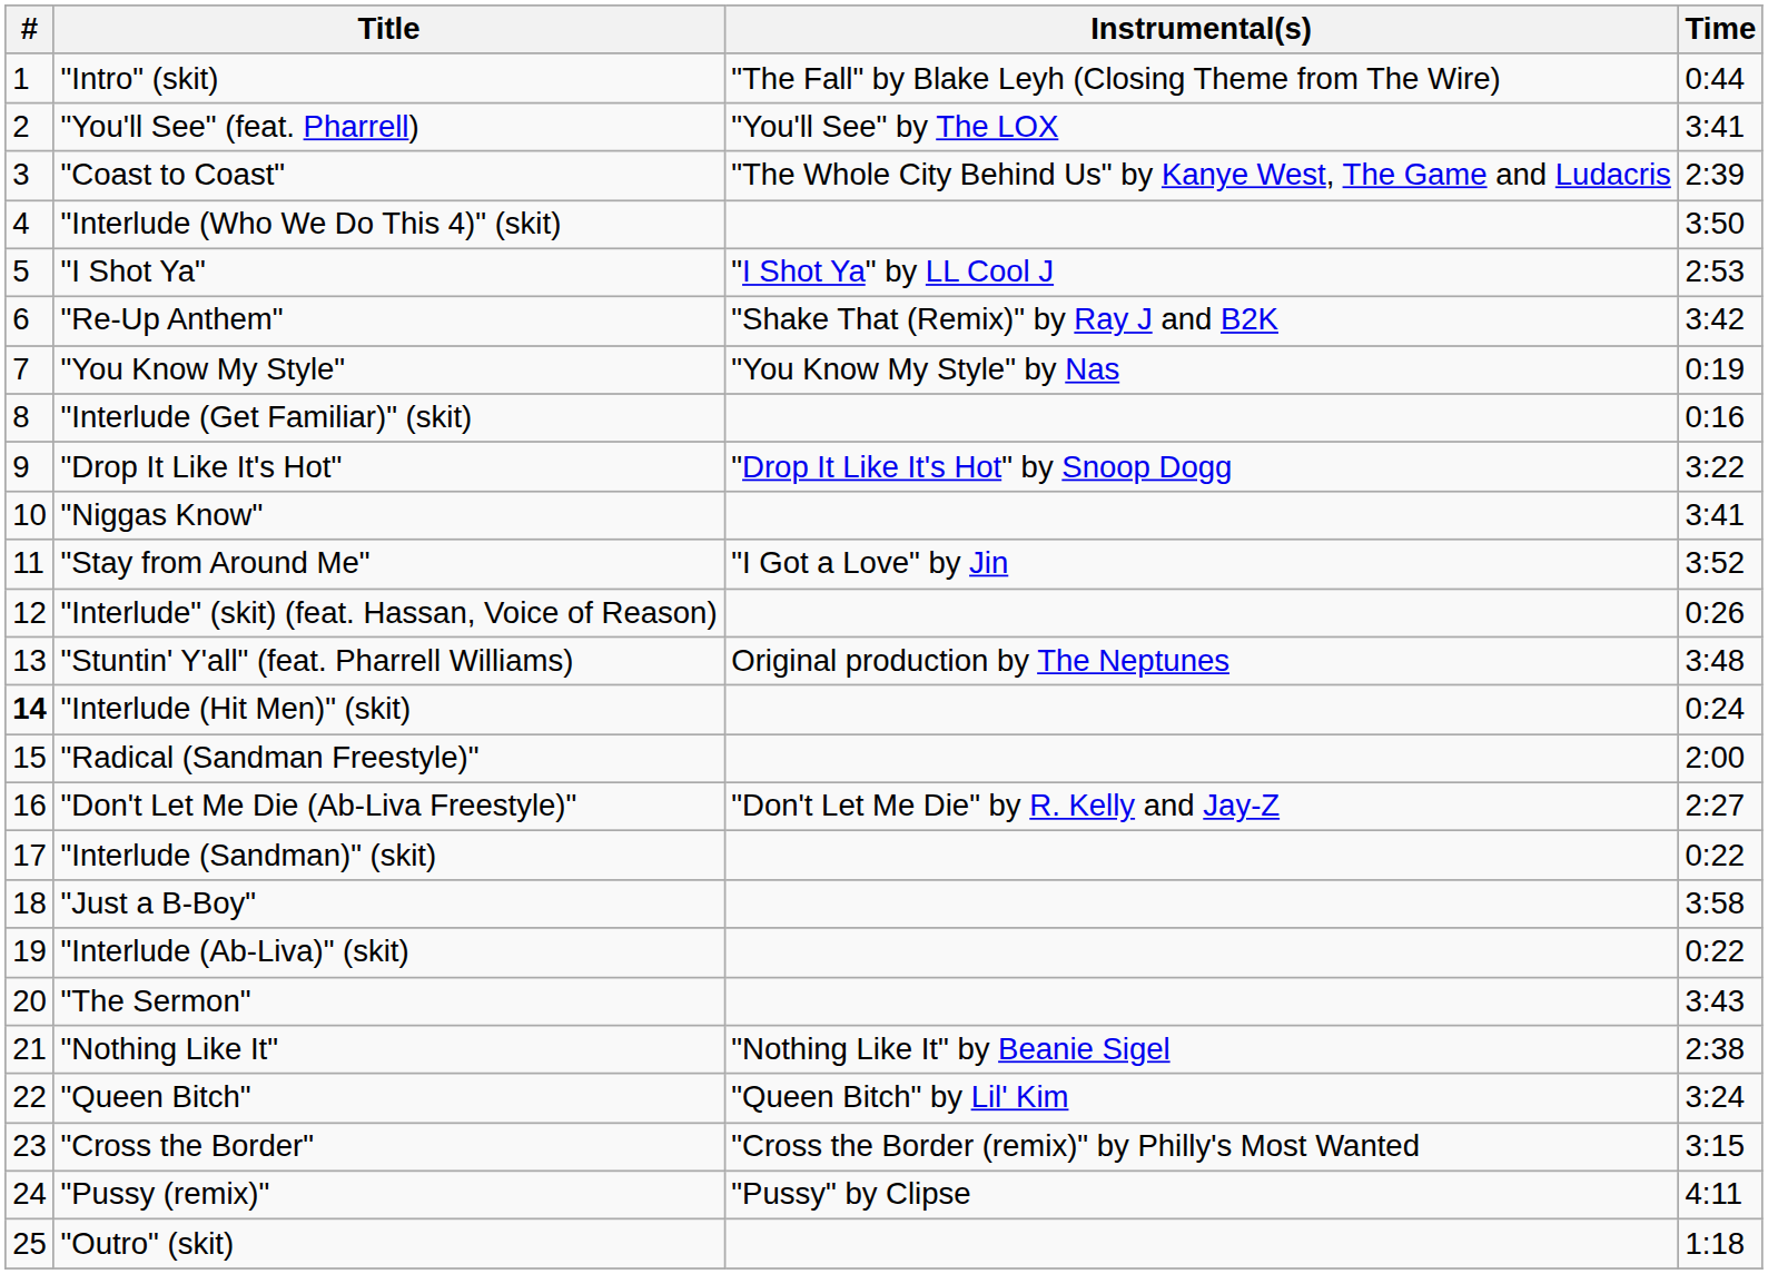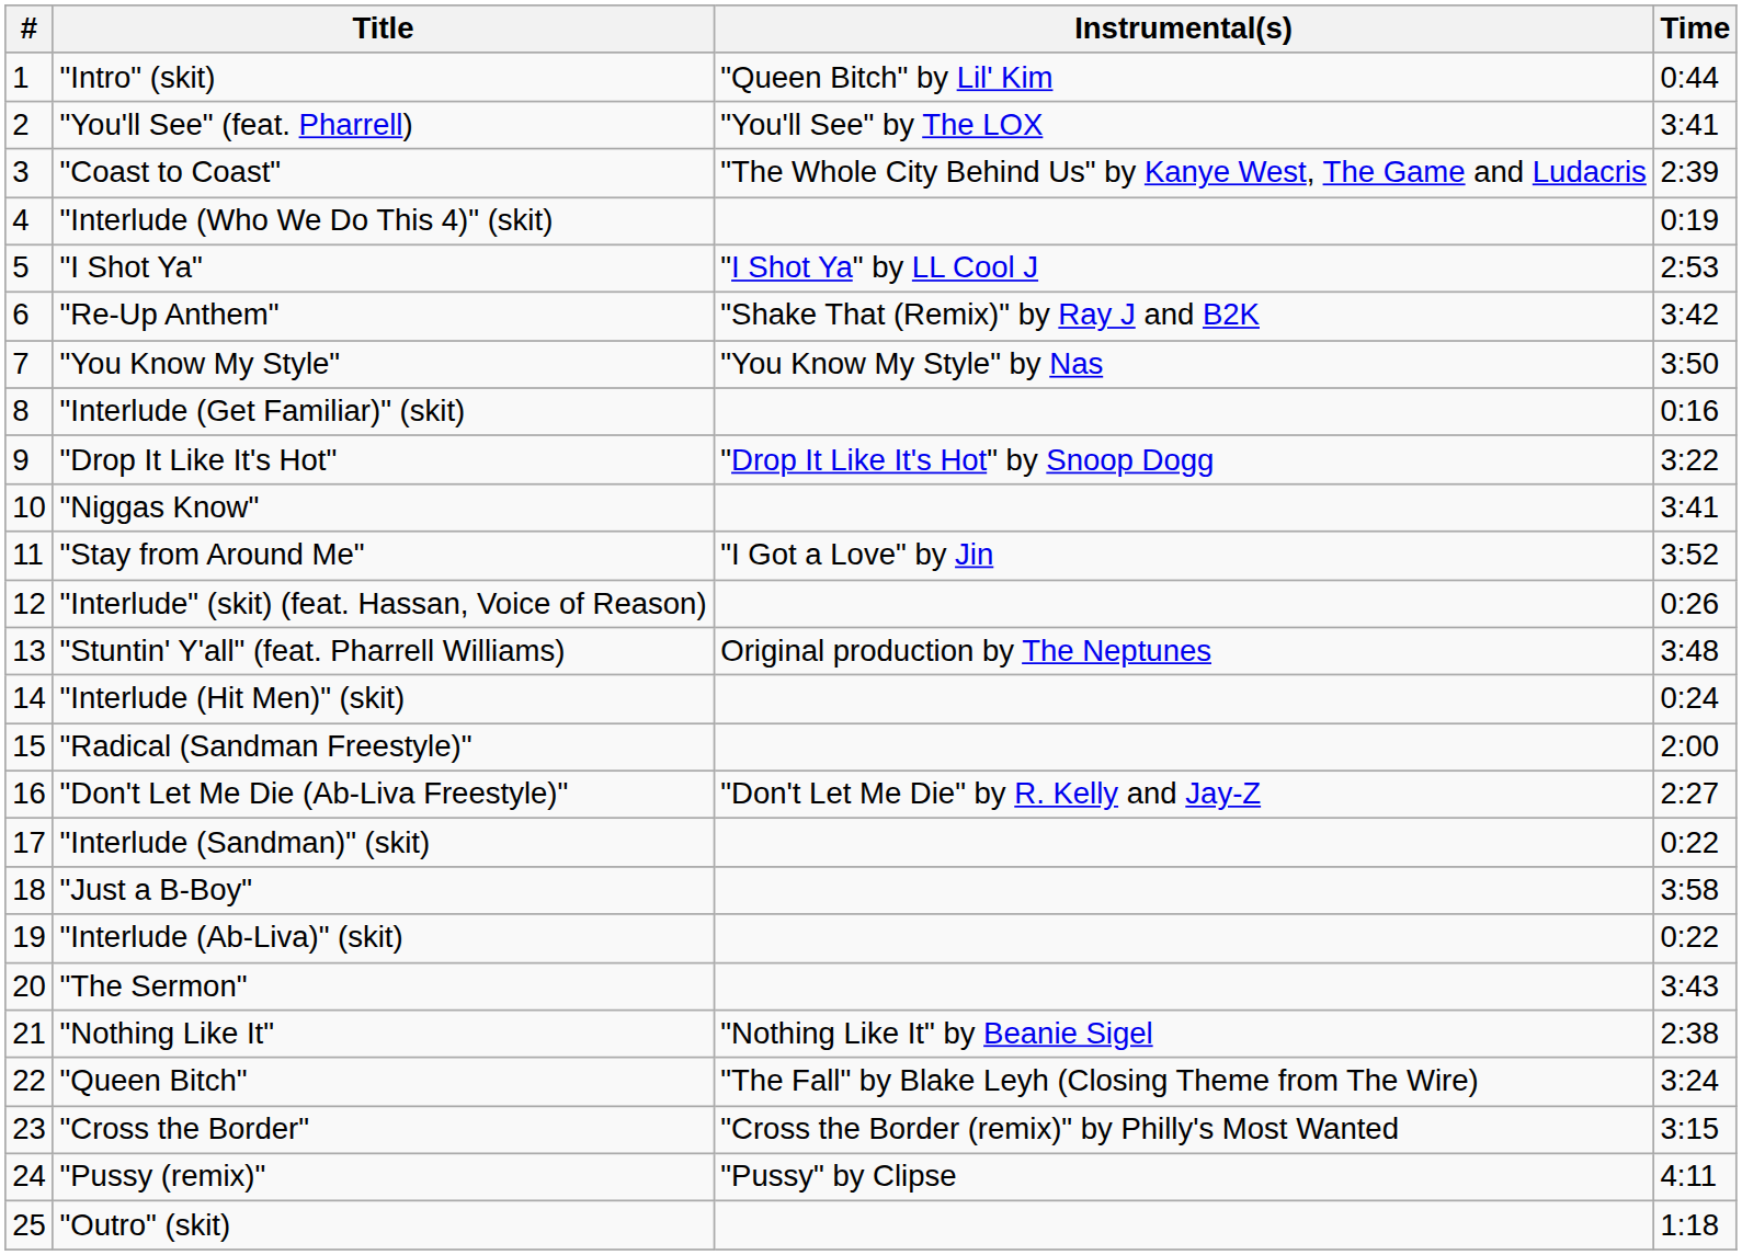 <table class="wikitable">
 <tr>
 <th>#</th>
 <th>Title</th>
 <th>Instrumental(s)</th>
 <th>Time</th>
 </tr>
 <tr>
 <td>1</td>
 <td>"Intro" (skit)</td>
-<td>"The Fall" by Blake Leyh (Closing Theme from The Wire)</td>
+<td>"Queen Bitch" by <a href='#'>Lil' Kim</a></td>
 <td>0:44</td>
 </tr>
 <tr>
 <td>2</td>
 <td>"You'll See" (feat. <a href='#'>Pharrell</a>)</td>
 <td>"You'll See" by <a href='#'>The LOX</a></td>
 <td>3:41</td>
 </tr>
 <tr>
 <td>3</td>
 <td>"Coast to Coast"</td>
 <td>"The Whole City Behind Us" by <a href='#'>Kanye West</a>, <a href='#'>The Game</a> and <a href='#'>Ludacris</a></td>
 <td>2:39</td>
 </tr>
 <tr>
 <td>4</td>
 <td>"Interlude (Who We Do This 4)" (skit)</td>
 <td></td>
-<td>3:50</td>
+<td>0:19</td>
 </tr>
 <tr>
 <td>5</td>
 <td>"I Shot Ya"</td>
 <td>"<a href='#'>I Shot Ya</a>" by <a href='#'>LL Cool J</a></td>
 <td>2:53</td>
 </tr>
 <tr>
 <td>6</td>
 <td>"Re-Up Anthem"</td>
 <td>"Shake That (Remix)" by <a href='#'>Ray J</a> and <a href='#'>B2K</a></td>
 <td>3:42</td>
 </tr>
 <tr>
 <td>7</td>
 <td>"You Know My Style"</td>
 <td>"You Know My Style" by <a href='#'>Nas</a></td>
-<td>0:19</td>
+<td>3:50</td>
 </tr>
 <tr>
 <td>8</td>
 <td>"Interlude (Get Familiar)" (skit)</td>
 <td></td>
 <td>0:16</td>
 </tr>
 <tr>
 <td>9</td>
 <td>"Drop It Like It's Hot"</td>
 <td>"<a href='#'>Drop It Like It's Hot</a>" by <a href='#'>Snoop Dogg</a></td>
 <td>3:22</td>
 </tr>
 <tr>
 <td>10</td>
 <td>"Niggas Know"</td>
 <td></td>
 <td>3:41</td>
 </tr>
 <tr>
 <td>11</td>
 <td>"Stay from Around Me"</td>
 <td>"I Got a Love" by <a href='#'>Jin</a></td>
 <td>3:52</td>
 </tr>
 <tr>
 <td>12</td>
 <td>"Interlude" (skit) (feat. Hassan, Voice of Reason)</td>
 <td></td>
 <td>0:26</td>
 </tr>
 <tr>
 <td>13</td>
 <td>"Stuntin' Y'all" (feat. Pharrell Williams)</td>
 <td>Original production by <a href='#'>The Neptunes</a></td>
 <td>3:48</td>
 </tr>
 <tr>
-<td><strong>14</strong></td>
+<td>14</td>
 <td>"Interlude (Hit Men)" (skit)</td>
 <td></td>
 <td>0:24</td>
 </tr>
 <tr>
 <td>15</td>
 <td>"Radical (Sandman Freestyle)"</td>
 <td></td>
 <td>2:00</td>
 </tr>
 <tr>
 <td>16</td>
 <td>"Don't Let Me Die (Ab-Liva Freestyle)"</td>
 <td>"Don't Let Me Die" by <a href='#'>R. Kelly</a> and <a href='#'>Jay-Z</a></td>
 <td>2:27</td>
 </tr>
 <tr>
 <td>17</td>
 <td>"Interlude (Sandman)" (skit)</td>
 <td></td>
 <td>0:22</td>
 </tr>
 <tr>
 <td>18</td>
 <td>"Just a B-Boy"</td>
 <td></td>
 <td>3:58</td>
 </tr>
 <tr>
 <td>19</td>
 <td>"Interlude (Ab-Liva)" (skit)</td>
 <td></td>
 <td>0:22</td>
 </tr>
 <tr>
 <td>20</td>
 <td>"The Sermon"</td>
 <td></td>
 <td>3:43</td>
 </tr>
 <tr>
 <td>21</td>
 <td>"Nothing Like It"</td>
 <td>"Nothing Like It" by <a href='#'>Beanie Sigel</a></td>
 <td>2:38</td>
 </tr>
 <tr>
 <td>22</td>
 <td>"Queen Bitch"</td>
-<td>"Queen Bitch" by <a href='#'>Lil' Kim</a></td>
+<td>"The Fall" by Blake Leyh (Closing Theme from The Wire)</td>
 <td>3:24</td>
 </tr>
 <tr>
 <td>23</td>
 <td>"Cross the Border"</td>
 <td>"Cross the Border (remix)" by Philly's Most Wanted</td>
 <td>3:15</td>
 </tr>
 <tr>
 <td>24</td>
 <td>"Pussy (remix)"</td>
 <td>"Pussy" by Clipse</td>
 <td>4:11</td>
 </tr>
 <tr>
 <td>25</td>
 <td>"Outro" (skit)</td>
 <td></td>
 <td>1:18</td>
 </tr>
 </table>
